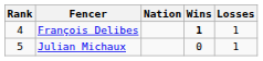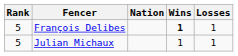 <table class="wikitable sortable" style="text-align:center">
 <tr>
 <th>Rank</th>
 <th>Fencer</th>
 <th>Nation</th>
 <th>Wins</th>
 <th>Losses</th>
 </tr>
 <tr>
-<td>4</td>
+<td>5</td>
 <td align=left><a href='#'>François Delibes</a></td>
 <td align=left></td>
 <td><strong>1</strong></td>
 <td>1</td>
 </tr>
 <tr>
 <td>5</td>
 <td align=left><a href='#'>Julian Michaux</a></td>
 <td align=left></td>
-<td>0</td>
+<td>1</td>
 <td>1</td>
 </tr>
 </table>
